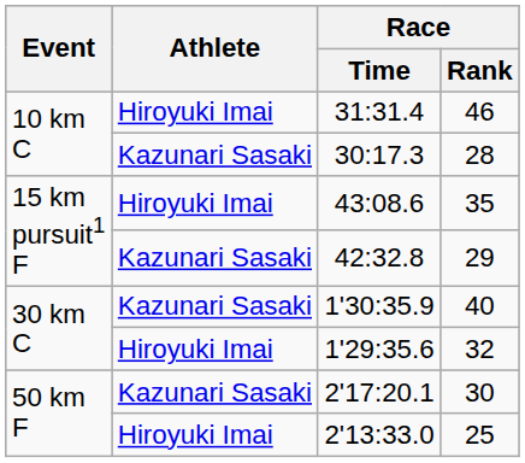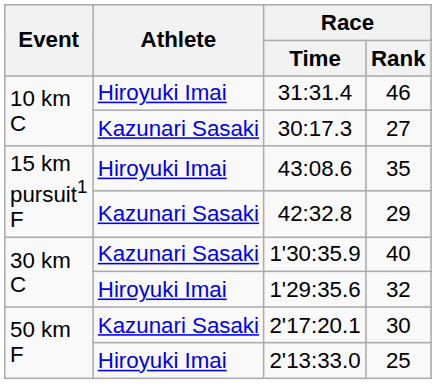 <table class="wikitable" border="1" style="font-size:90%">
 <tr>
 <th rowspan=2>Event</th>
 <th rowspan=2>Athlete</th>
 <th colspan=2>Race</th>
 </tr>
 <tr>
 <th>Time</th>
 <th>Rank</th>
 </tr>
 <tr>
 <td rowspan=2>10 km <br> C</td>
 <td><a href='#'>Hiroyuki Imai</a></td>
 <td align=center>31:31.4</td>
 <td align=center>46</td>
 </tr>
 <tr>
 <td><a href='#'>Kazunari Sasaki</a></td>
 <td align=center>30:17.3</td>
-<td align=center>28</td>
+<td align=center>27</td>
 </tr>
 <tr>
 <td rowspan=2>15 km <br> pursuit<sup>1</sup> <br> F</td>
 <td><a href='#'>Hiroyuki Imai</a></td>
 <td align=center>43:08.6</td>
 <td align=center>35</td>
 </tr>
 <tr>
 <td><a href='#'>Kazunari Sasaki</a></td>
 <td align=center>42:32.8</td>
 <td align=center>29</td>
 </tr>
 <tr>
 <td rowspan=2>30 km <br> C</td>
 <td><a href='#'>Kazunari Sasaki</a></td>
 <td align=center>1'30:35.9</td>
 <td align=center>40</td>
 </tr>
 <tr>
 <td><a href='#'>Hiroyuki Imai</a></td>
 <td align=center>1'29:35.6</td>
 <td align=center>32</td>
 </tr>
 <tr>
 <td rowspan=2>50 km <br> F</td>
 <td><a href='#'>Kazunari Sasaki</a></td>
 <td align=center>2'17:20.1</td>
 <td align=center>30</td>
 </tr>
 <tr>
 <td><a href='#'>Hiroyuki Imai</a></td>
 <td align=center>2'13:33.0</td>
 <td align=center>25</td>
 </tr>
 </table>
